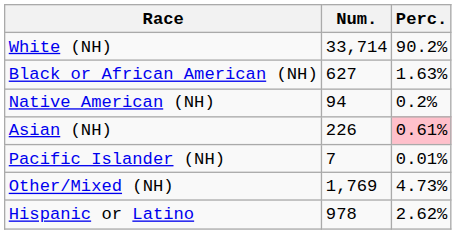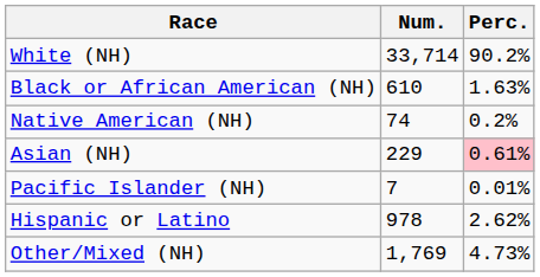 <table class="wikitable">
 <tr>
 <th>Race</th>
 <th>Num.</th>
 <th>Perc.</th>
 </tr>
 <tr>
 <td><a href='#'>White</a> (NH)</td>
 <td>33,714</td>
 <td>90.2%</td>
 </tr>
 <tr>
 <td><a href='#'>Black or African American</a> (NH)</td>
-<td>627</td>
+<td>610</td>
 <td>1.63%</td>
 </tr>
 <tr>
 <td><a href='#'>Native American</a> (NH)</td>
-<td>94</td>
+<td>74</td>
 <td>0.2%</td>
 </tr>
 <tr>
 <td><a href='#'>Asian</a> (NH)</td>
-<td>226</td>
+<td>229</td>
 <td style="background: pink;">0.61%</td>
 </tr>
 <tr>
 <td><a href='#'>Pacific Islander</a> (NH)</td>
 <td>7</td>
 <td>0.01%</td>
 </tr>
 <tr>
+<td><a href='#'>Hispanic</a> or <a href='#'>Latino</a></td>
+<td>978</td>
+<td>2.62%</td>
+</tr>
+<tr>
 <td><a href='#'>Other/Mixed</a> (NH)</td>
 <td>1,769</td>
 <td>4.73%</td>
 </tr>
-<tr>
-<td><a href='#'>Hispanic</a> or <a href='#'>Latino</a></td>
-<td>978</td>
-<td>2.62%</td>
-</tr>
 </table>
